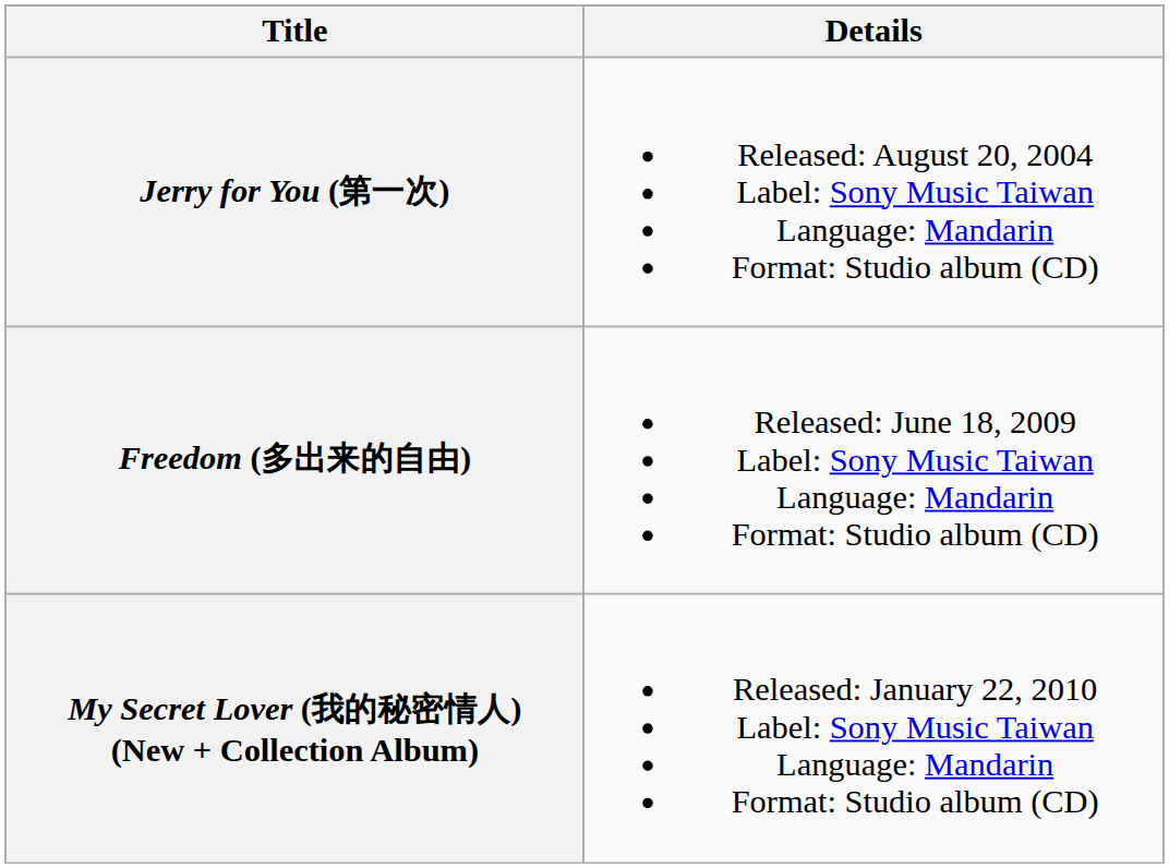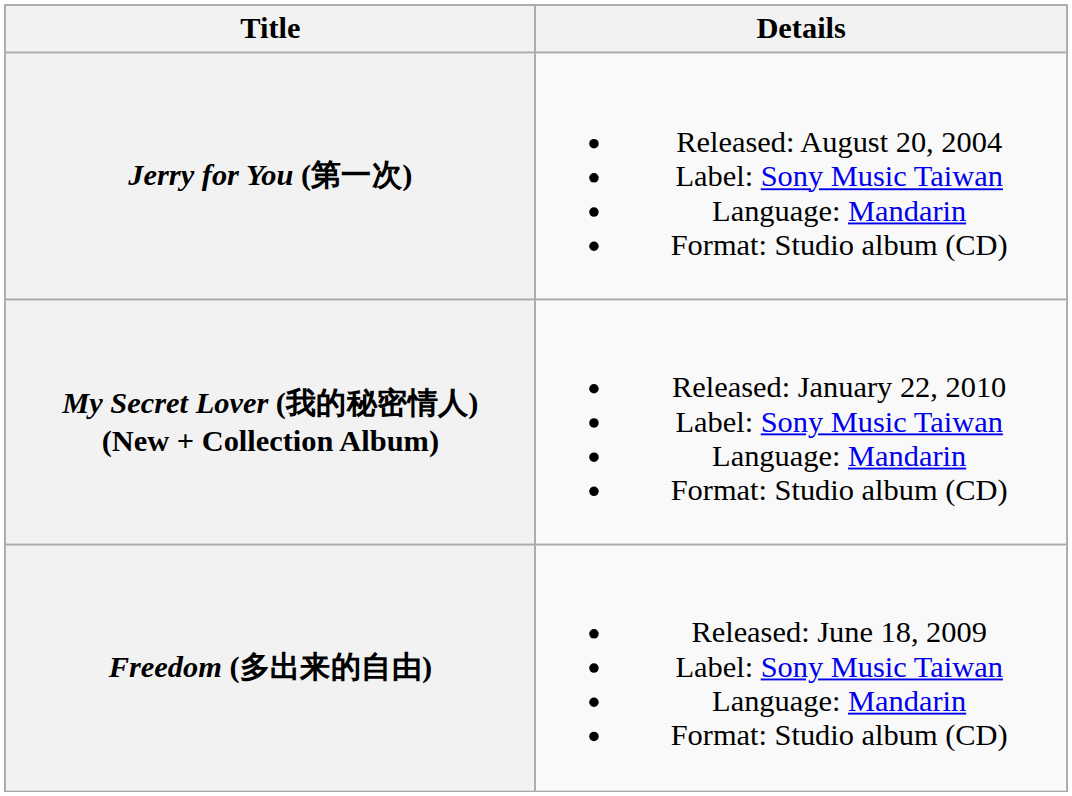 <table class="wikitable plainrowheaders" style="text-align:center;">
 <tr>
 <th style="width:17em;">Title</th>
 <th style="width:17em;">Details</th>
 </tr>
 <tr>
 <th scope="row"><em>Jerry for You</em> (第一次)</th>
 <td><br><ul><li>Released: August 20, 2004</li><li>Label: <a href='#'>Sony Music Taiwan</a></li><li>Language: <a href='#'>Mandarin</a></li><li>Format: Studio album (CD)</li></ul></td>
 </tr>
 <tr>
+<th scope="row"><em>My Secret Lover</em> (我的秘密情人)<br>(New + Collection Album)</th>
+<td><br><ul><li>Released: January 22, 2010</li><li>Label: <a href='#'>Sony Music Taiwan</a></li><li>Language: <a href='#'>Mandarin</a></li><li>Format: Studio album (CD)</li></ul></td>
+</tr>
+<tr>
 <th scope="row"><em>Freedom</em> (多出来的自由)</th>
 <td><br><ul><li>Released: June 18, 2009</li><li>Label: <a href='#'>Sony Music Taiwan</a></li><li>Language: <a href='#'>Mandarin</a></li><li>Format: Studio album (CD)</li></ul></td>
 </tr>
-<tr>
-<th scope="row"><em>My Secret Lover</em> (我的秘密情人)<br>(New + Collection Album)</th>
-<td><br><ul><li>Released: January 22, 2010</li><li>Label: <a href='#'>Sony Music Taiwan</a></li><li>Language: <a href='#'>Mandarin</a></li><li>Format: Studio album (CD)</li></ul></td>
-</tr>
 </table>
